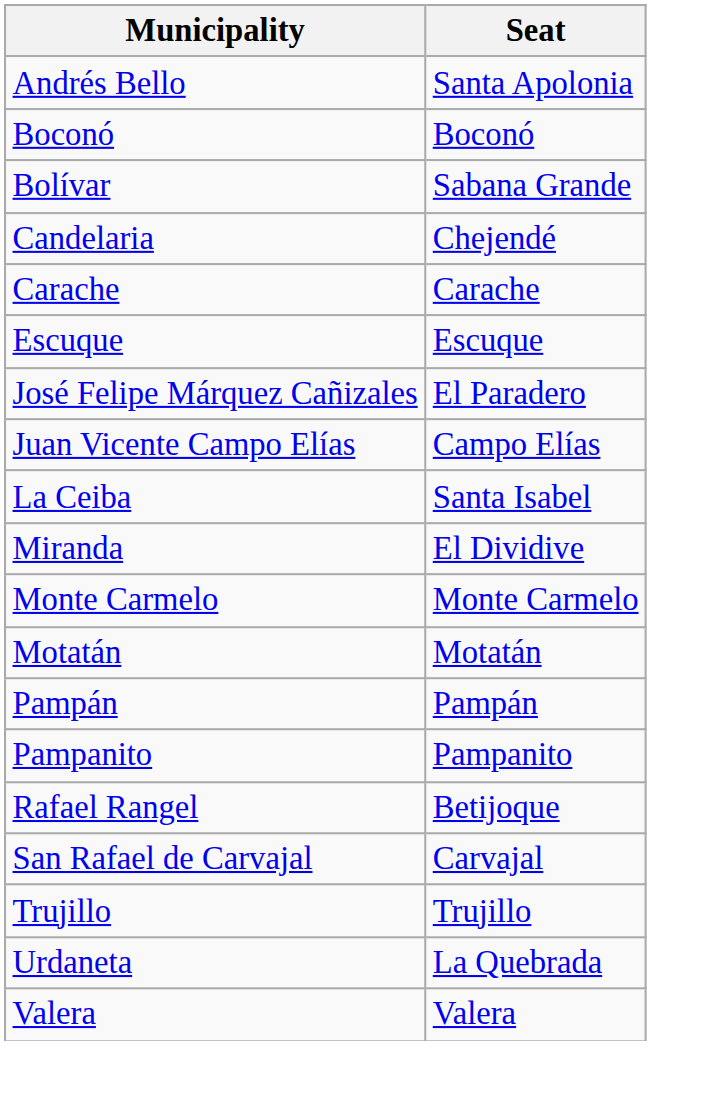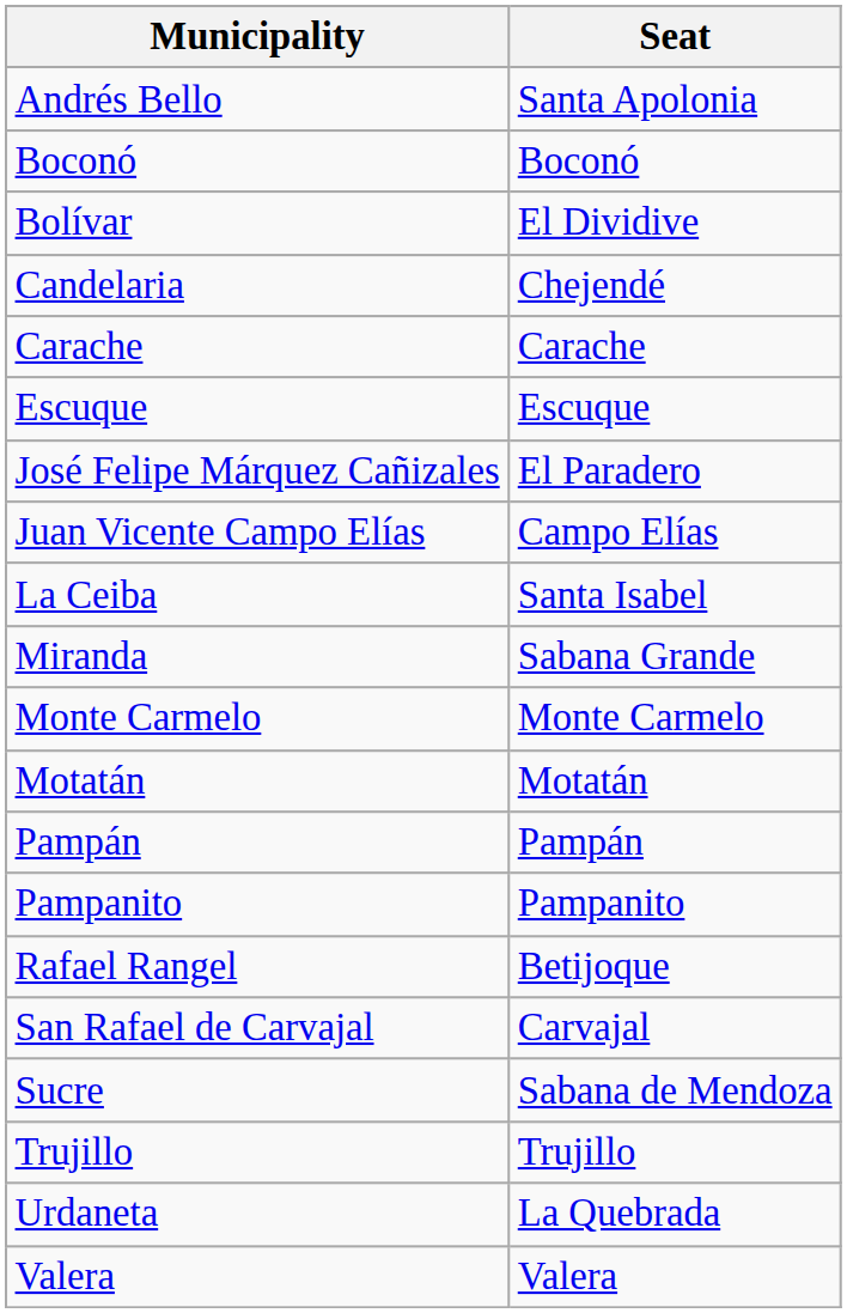 <table class="wikitable sortable">
 <tr>
 <th>Municipality</th>
 <th>Seat</th>
 </tr>
 <tr>
 <td><a href='#'>Andrés Bello</a></td>
 <td><a href='#'>Santa Apolonia</a></td>
 </tr>
 <tr>
 <td><a href='#'>Boconó</a></td>
 <td><a href='#'>Boconó</a></td>
 </tr>
 <tr>
 <td><a href='#'>Bolívar</a></td>
-<td><a href='#'>Sabana Grande</a></td>
+<td><a href='#'>El Dividive</a></td>
 </tr>
 <tr>
 <td><a href='#'>Candelaria</a></td>
 <td><a href='#'>Chejendé</a></td>
 </tr>
 <tr>
 <td><a href='#'>Carache</a></td>
 <td><a href='#'>Carache</a></td>
 </tr>
 <tr>
 <td><a href='#'>Escuque</a></td>
 <td><a href='#'>Escuque</a></td>
 </tr>
 <tr>
 <td><a href='#'>José Felipe Márquez Cañizales</a></td>
 <td><a href='#'>El Paradero</a></td>
 </tr>
 <tr>
 <td><a href='#'>Juan Vicente Campo Elías</a></td>
 <td><a href='#'>Campo Elías</a></td>
 </tr>
 <tr>
 <td><a href='#'>La Ceiba</a></td>
 <td><a href='#'>Santa Isabel</a></td>
 </tr>
 <tr>
 <td><a href='#'>Miranda</a></td>
-<td><a href='#'>El Dividive</a></td>
+<td><a href='#'>Sabana Grande</a></td>
 </tr>
 <tr>
 <td><a href='#'>Monte Carmelo</a></td>
 <td><a href='#'>Monte Carmelo</a></td>
 </tr>
 <tr>
 <td><a href='#'>Motatán</a></td>
 <td><a href='#'>Motatán</a></td>
 </tr>
 <tr>
 <td><a href='#'>Pampán</a></td>
 <td><a href='#'>Pampán</a></td>
 </tr>
 <tr>
 <td><a href='#'>Pampanito</a></td>
 <td><a href='#'>Pampanito</a></td>
 </tr>
 <tr>
 <td><a href='#'>Rafael Rangel</a></td>
 <td><a href='#'>Betijoque</a></td>
 </tr>
 <tr>
 <td><a href='#'>San Rafael de Carvajal</a></td>
 <td><a href='#'>Carvajal</a></td>
 </tr>
 <tr>
+<td><a href='#'>Sucre</a></td>
+<td><a href='#'>Sabana de Mendoza</a></td>
+</tr>
+<tr>
 <td><a href='#'>Trujillo</a></td>
 <td><a href='#'>Trujillo</a></td>
 </tr>
 <tr>
 <td><a href='#'>Urdaneta</a></td>
 <td><a href='#'>La Quebrada</a></td>
 </tr>
 <tr>
 <td><a href='#'>Valera</a></td>
 <td><a href='#'>Valera</a></td>
 </tr>
 </table>
